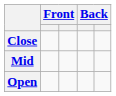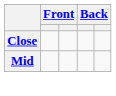 <table class="wikitable" style=text-align:center>
 <tr>
 <th rowspan="2"></th>
 <th colspan="2"><a href='#'>Front</a></th>
 <th colspan="2"><a href='#'>Back</a></th>
 </tr>
 <tr>
 <th></th>
 <th></th>
 <th></th>
 <th></th>
 </tr>
 <tr>
 <th><a href='#'>Close</a></th>
 <td> <br> </td>
 <td> <br> </td>
 <td> <br> </td>
 <td> <br> </td>
 </tr>
 <tr>
 <th><a href='#'>Mid</a></th>
 <td> <br> </td>
 <td> <br> </td>
 <td></td>
 <td> <br> </td>
 </tr>
-<tr>
-<th><a href='#'>Open</a></th>
-<td></td>
-<td></td>
-<td> <br> </td>
-<td></td>
-</tr>
 </table>
